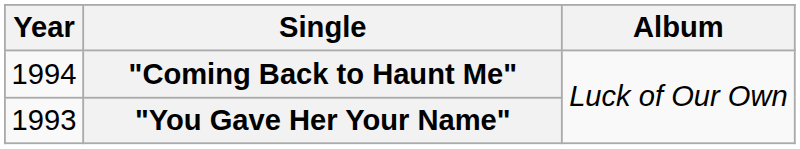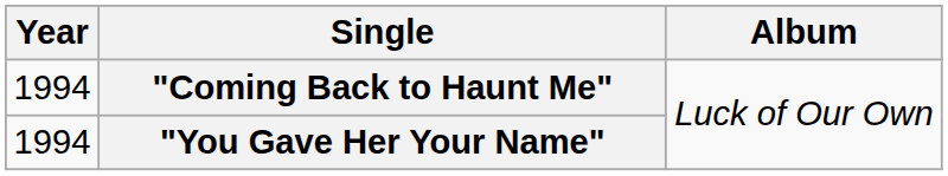 <table class="wikitable plainrowheaders">
 <tr>
 <th>Year</th>
 <th style="width:16em;">Single</th>
 <th>Album</th>
 </tr>
 <tr>
 <td>1994</td>
 <th scope="row">"Coming Back to Haunt Me"</th>
 <td rowspan="2"><em>Luck of Our Own</em></td>
 </tr>
 <tr>
-<td>1993</td>
+<td>1994</td>
 <th scope="row">"You Gave Her Your Name"</th>
 </tr>
 </table>
